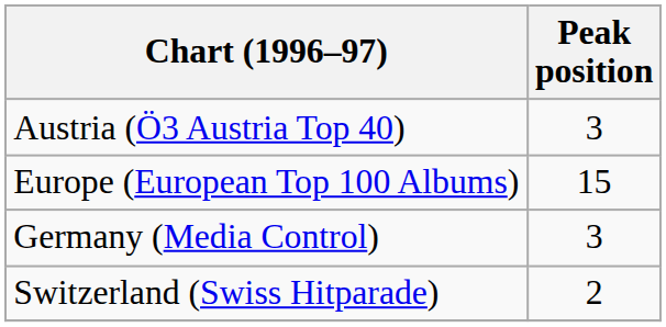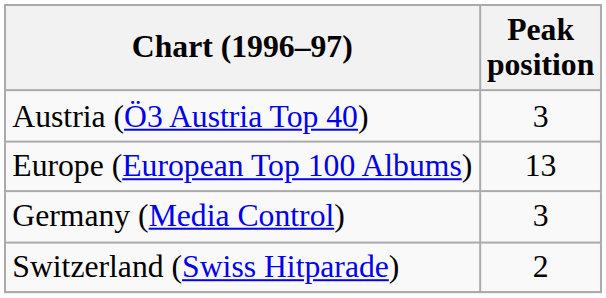 <table class="wikitable sortable">
 <tr>
 <th align="center">Chart (1996–97)</th>
 <th align="center">Peak<br>position</th>
 </tr>
 <tr>
 <td align="left">Austria (<a href='#'>Ö3 Austria Top 40</a>)</td>
 <td align="center">3</td>
 </tr>
 <tr>
 <td align="left">Europe (<a href='#'>European Top 100 Albums</a>)</td>
-<td align="center">15</td>
+<td align="center">13</td>
 </tr>
 <tr>
 <td align="left">Germany (<a href='#'>Media Control</a>)</td>
 <td align="center">3</td>
 </tr>
 <tr>
 <td align="left">Switzerland (<a href='#'>Swiss Hitparade</a>)</td>
 <td align="center">2</td>
 </tr>
 <tr>
 </tr>
 </table>
